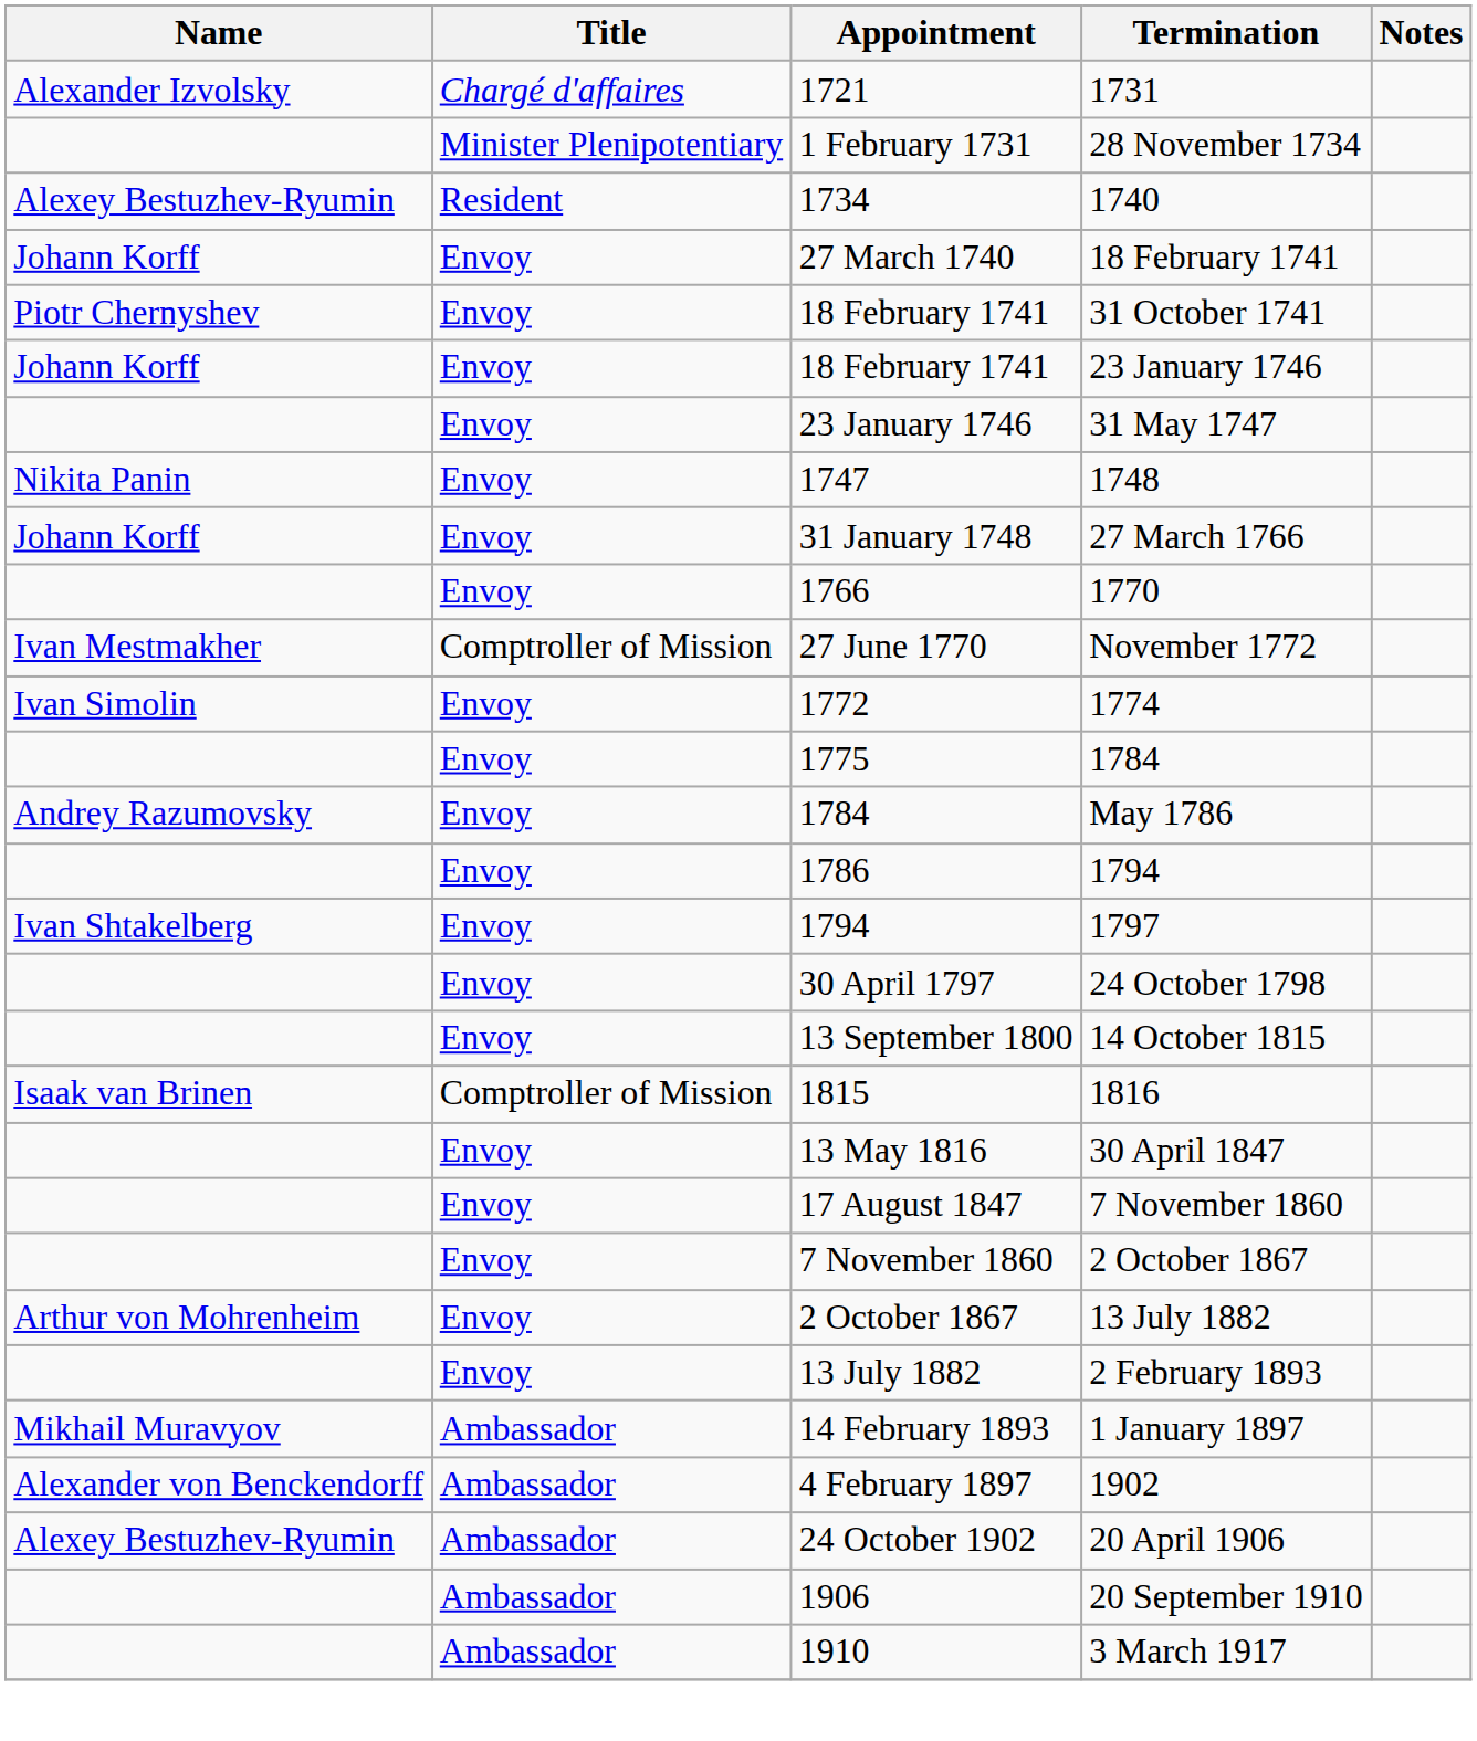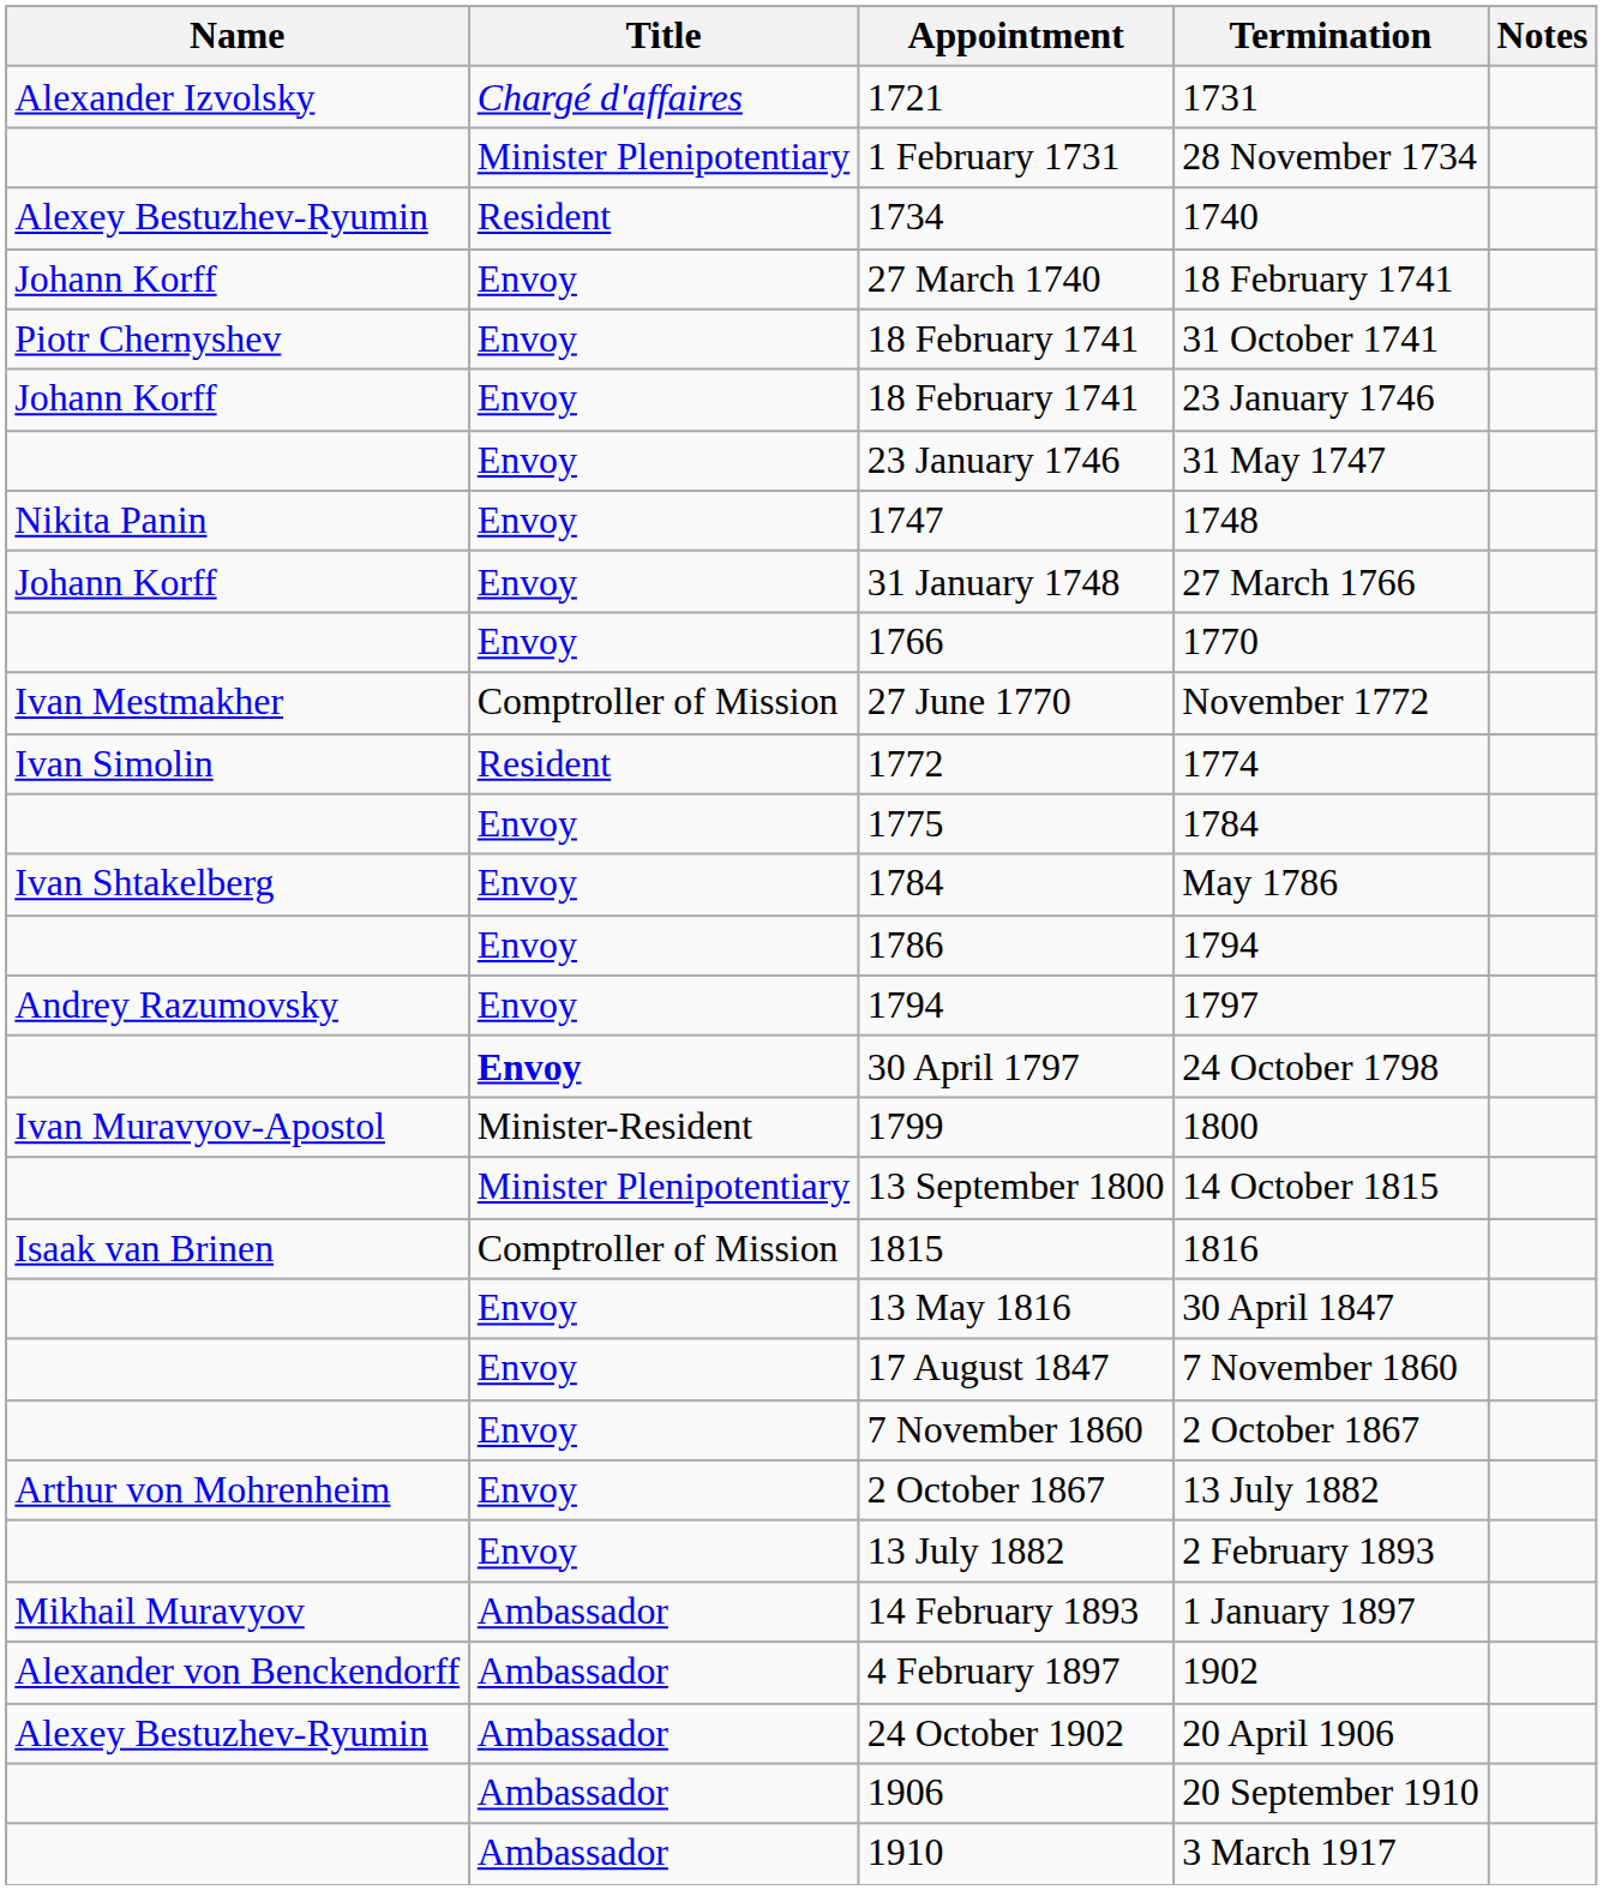 <table class="wikitable">
 <tr valign="middle">
 <th>Name</th>
 <th>Title</th>
 <th>Appointment</th>
 <th>Termination</th>
 <th>Notes</th>
 </tr>
 <tr>
 <td><a href='#'>Alexander Izvolsky</a></td>
 <td><em><a href='#'>Chargé d'affaires</a></em></td>
 <td>1721</td>
 <td>1731</td>
 <td></td>
 </tr>
 <tr>
 <td></td>
 <td><a href='#'>Minister Plenipotentiary</a></td>
 <td>1 February 1731</td>
 <td>28 November 1734</td>
 <td></td>
 </tr>
 <tr>
 <td><a href='#'>Alexey Bestuzhev-Ryumin</a></td>
 <td><a href='#'>Resident</a></td>
 <td>1734</td>
 <td>1740</td>
 <td></td>
 </tr>
 <tr>
 <td><a href='#'>Johann Korff</a></td>
 <td><a href='#'>Envoy</a></td>
 <td>27 March 1740</td>
 <td>18 February 1741</td>
 <td></td>
 </tr>
 <tr>
 <td><a href='#'>Piotr Chernyshev</a></td>
 <td><a href='#'>Envoy</a></td>
 <td>18 February 1741</td>
 <td>31 October 1741</td>
 <td></td>
 </tr>
 <tr>
 <td><a href='#'>Johann Korff</a></td>
 <td><a href='#'>Envoy</a></td>
 <td>18 February 1741</td>
 <td>23 January 1746</td>
 <td></td>
 </tr>
 <tr>
 <td></td>
 <td><a href='#'>Envoy</a></td>
 <td>23 January 1746</td>
 <td>31 May 1747</td>
 <td></td>
 </tr>
 <tr>
 <td><a href='#'>Nikita Panin</a></td>
 <td><a href='#'>Envoy</a></td>
 <td>1747</td>
 <td>1748</td>
 <td></td>
 </tr>
 <tr>
 <td><a href='#'>Johann Korff</a></td>
 <td><a href='#'>Envoy</a></td>
 <td>31 January 1748</td>
 <td>27 March 1766</td>
 <td></td>
 </tr>
 <tr>
 <td></td>
 <td><a href='#'>Envoy</a></td>
 <td>1766</td>
 <td>1770</td>
 <td></td>
 </tr>
 <tr>
 <td><a href='#'>Ivan Mestmakher</a></td>
 <td>Comptroller of Mission</td>
 <td>27 June 1770</td>
 <td>November 1772</td>
 <td></td>
 </tr>
 <tr>
 <td><a href='#'>Ivan Simolin</a></td>
-<td><a href='#'>Envoy</a></td>
+<td><a href='#'>Resident</a></td>
 <td>1772</td>
 <td>1774</td>
 <td></td>
 </tr>
 <tr>
 <td></td>
 <td><a href='#'>Envoy</a></td>
 <td>1775</td>
 <td>1784</td>
 <td></td>
 </tr>
 <tr>
-<td><a href='#'>Andrey Razumovsky</a></td>
+<td><a href='#'>Ivan Shtakelberg</a></td>
 <td><a href='#'>Envoy</a></td>
 <td>1784</td>
 <td>May 1786</td>
 <td></td>
 </tr>
 <tr>
 <td></td>
 <td><a href='#'>Envoy</a></td>
 <td>1786</td>
 <td>1794</td>
 <td></td>
 </tr>
 <tr>
-<td><a href='#'>Ivan Shtakelberg</a></td>
+<td><a href='#'>Andrey Razumovsky</a></td>
 <td><a href='#'>Envoy</a></td>
 <td>1794</td>
 <td>1797</td>
 <td></td>
 </tr>
 <tr>
 <td></td>
-<td><a href='#'>Envoy</a></td>
+<td><strong><a href='#'>Envoy</a></strong></td>
 <td>30 April 1797</td>
 <td>24 October 1798</td>
 <td></td>
 </tr>
 <tr>
+<td><a href='#'>Ivan Muravyov-Apostol</a></td>
+<td>Minister-Resident</td>
+<td>1799</td>
+<td>1800</td>
 <td></td>
-<td><a href='#'>Envoy</a></td>
+</tr>
+<tr>
+<td></td>
+<td><a href='#'>Minister Plenipotentiary</a></td>
 <td>13 September 1800</td>
 <td>14 October 1815</td>
 <td></td>
 </tr>
 <tr>
 <td><a href='#'>Isaak van Brinen</a></td>
 <td>Comptroller of Mission</td>
 <td>1815</td>
 <td>1816</td>
 </tr>
 <tr>
 <td></td>
 <td><a href='#'>Envoy</a></td>
 <td>13 May 1816</td>
 <td>30 April 1847</td>
 <td></td>
 </tr>
 <tr>
 <td></td>
 <td><a href='#'>Envoy</a></td>
 <td>17 August 1847</td>
 <td>7 November 1860</td>
 <td></td>
 </tr>
 <tr>
 <td></td>
 <td><a href='#'>Envoy</a></td>
 <td>7 November 1860</td>
 <td>2 October 1867</td>
 <td></td>
 </tr>
 <tr>
 <td><a href='#'>Arthur von Mohrenheim</a></td>
 <td><a href='#'>Envoy</a></td>
 <td>2 October 1867</td>
 <td>13 July 1882</td>
 <td></td>
 </tr>
 <tr>
 <td></td>
 <td><a href='#'>Envoy</a></td>
 <td>13 July 1882</td>
 <td>2 February 1893</td>
 <td></td>
 </tr>
 <tr>
 <td><a href='#'>Mikhail Muravyov</a></td>
 <td><a href='#'>Ambassador</a></td>
 <td>14 February 1893</td>
 <td>1 January 1897</td>
 <td></td>
 </tr>
 <tr>
 <td><a href='#'>Alexander von Benckendorff</a></td>
 <td><a href='#'>Ambassador</a></td>
 <td>4 February 1897</td>
 <td>1902</td>
 <td></td>
 </tr>
 <tr>
 <td><a href='#'>Alexey Bestuzhev-Ryumin</a></td>
 <td><a href='#'>Ambassador</a></td>
 <td>24 October 1902</td>
 <td>20 April 1906</td>
 <td></td>
 </tr>
 <tr>
 <td></td>
 <td><a href='#'>Ambassador</a></td>
 <td>1906</td>
 <td>20 September 1910</td>
 <td></td>
 </tr>
 <tr>
 <td></td>
 <td><a href='#'>Ambassador</a></td>
 <td>1910</td>
 <td>3 March 1917</td>
 <td></td>
 </tr>
 <tr>
 </tr>
 </table>
